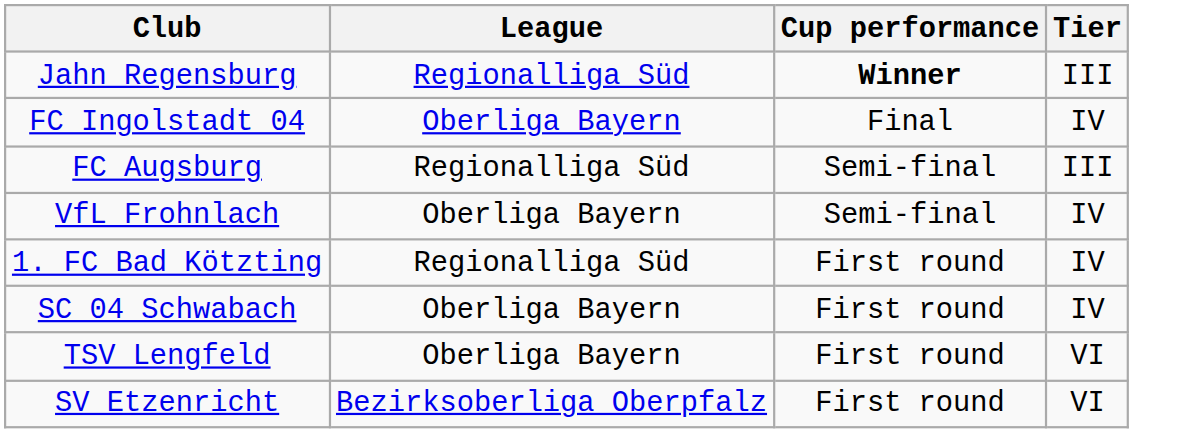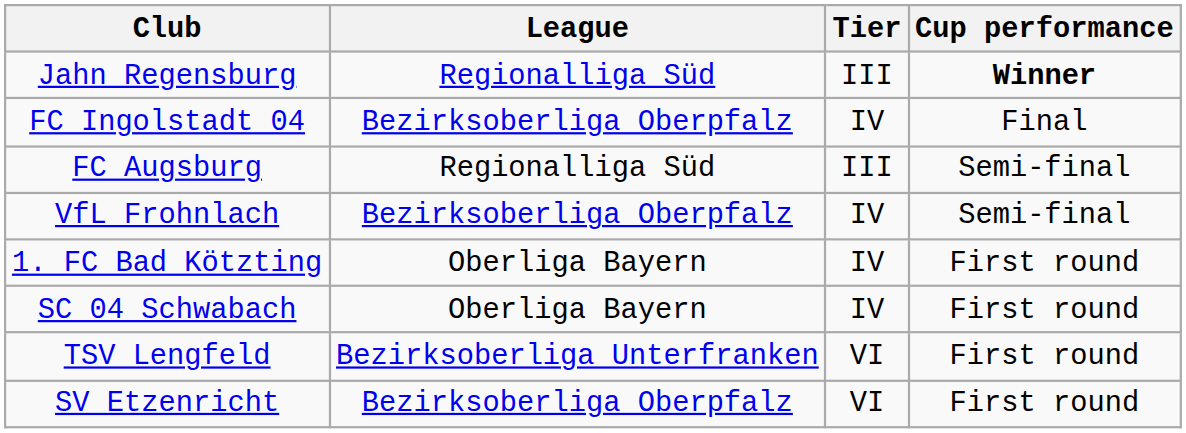 <table class="wikitable">
 <tr>
 <th>Club</th>
 <th>League</th>
+<th>Tier</th>
 <th>Cup performance</th>
-<th>Tier</th>
 </tr>
 <tr align="center">
 <td><a href='#'>Jahn Regensburg</a></td>
 <td><a href='#'>Regionalliga Süd</a></td>
+<td>III</td>
 <td><strong>Winner</strong></td>
-<td>III</td>
 </tr>
 <tr align="center">
 <td><a href='#'>FC Ingolstadt 04</a></td>
-<td><a href='#'>Oberliga Bayern</a></td>
+<td><a href='#'>Bezirksoberliga Oberpfalz</a></td>
+<td>IV</td>
 <td>Final</td>
-<td>IV</td>
 </tr>
 <tr align="center">
 <td><a href='#'>FC Augsburg</a></td>
 <td>Regionalliga Süd</td>
+<td>III</td>
 <td>Semi-final</td>
-<td>III</td>
 </tr>
 <tr align="center">
 <td><a href='#'>VfL Frohnlach</a></td>
-<td>Oberliga Bayern</td>
+<td><a href='#'>Bezirksoberliga Oberpfalz</a></td>
+<td>IV</td>
 <td>Semi-final</td>
-<td>IV</td>
 </tr>
 <tr align="center">
 <td><a href='#'>1. FC Bad Kötzting</a></td>
-<td>Regionalliga Süd</td>
+<td>Oberliga Bayern</td>
+<td>IV</td>
 <td>First round</td>
-<td>IV</td>
 </tr>
 <tr align="center">
 <td><a href='#'>SC 04 Schwabach</a></td>
 <td>Oberliga Bayern</td>
+<td>IV</td>
 <td>First round</td>
-<td>IV</td>
 </tr>
 <tr align="center">
 <td><a href='#'>TSV Lengfeld</a></td>
-<td>Oberliga Bayern</td>
+<td><a href='#'>Bezirksoberliga Unterfranken</a></td>
+<td>VI</td>
 <td>First round</td>
-<td>VI</td>
 </tr>
 <tr align="center">
 <td><a href='#'>SV Etzenricht</a></td>
 <td><a href='#'>Bezirksoberliga Oberpfalz</a></td>
+<td>VI</td>
 <td>First round</td>
-<td>VI</td>
 </tr>
 </table>
